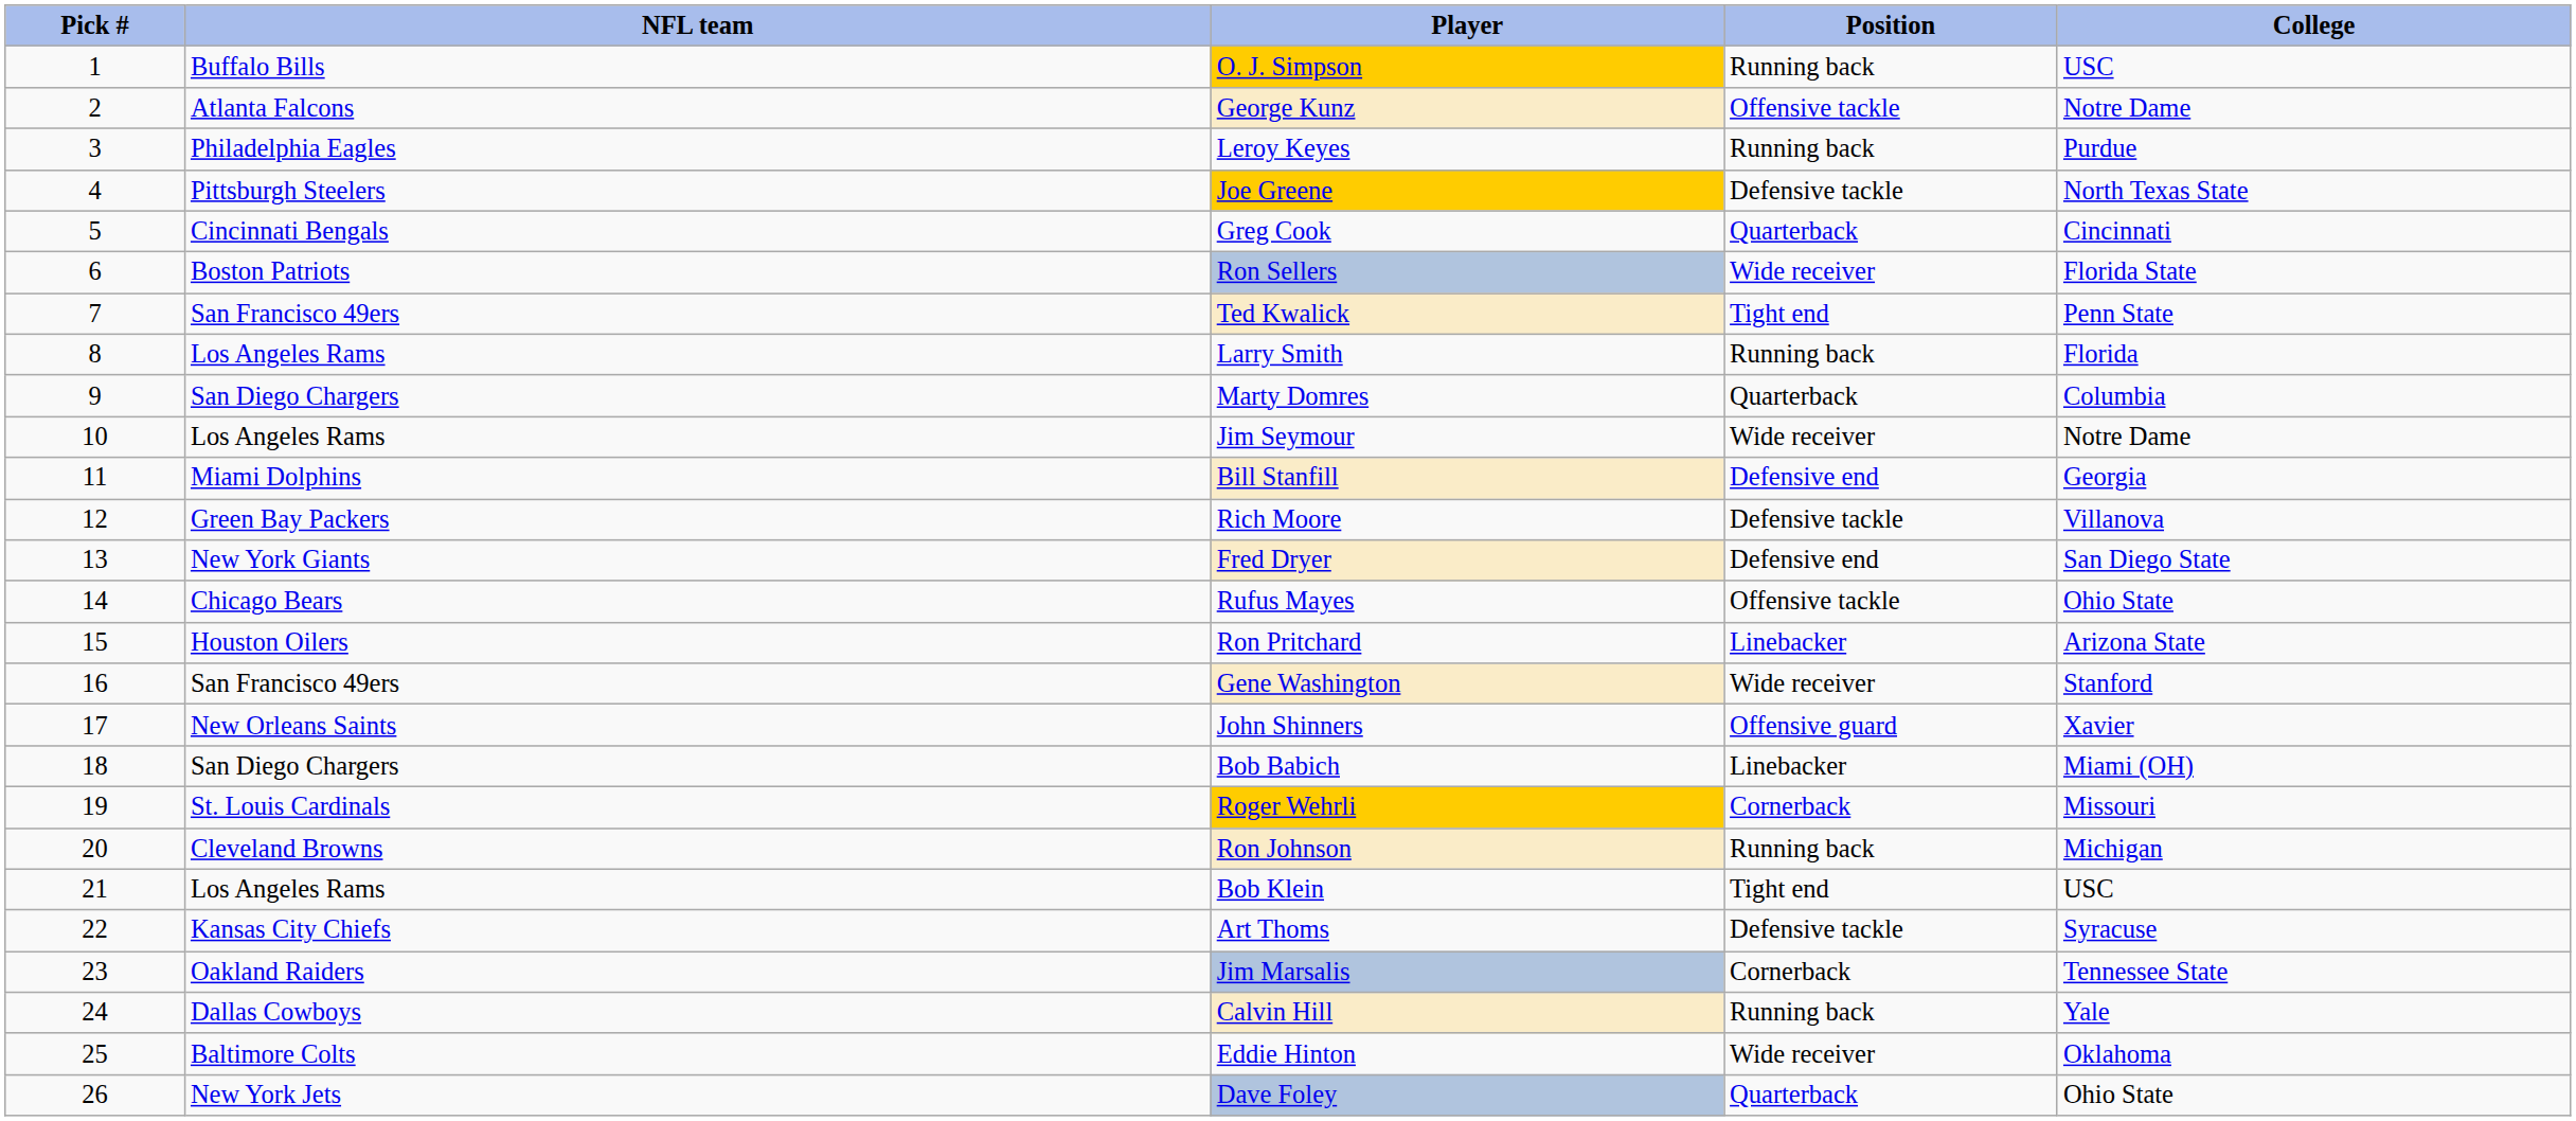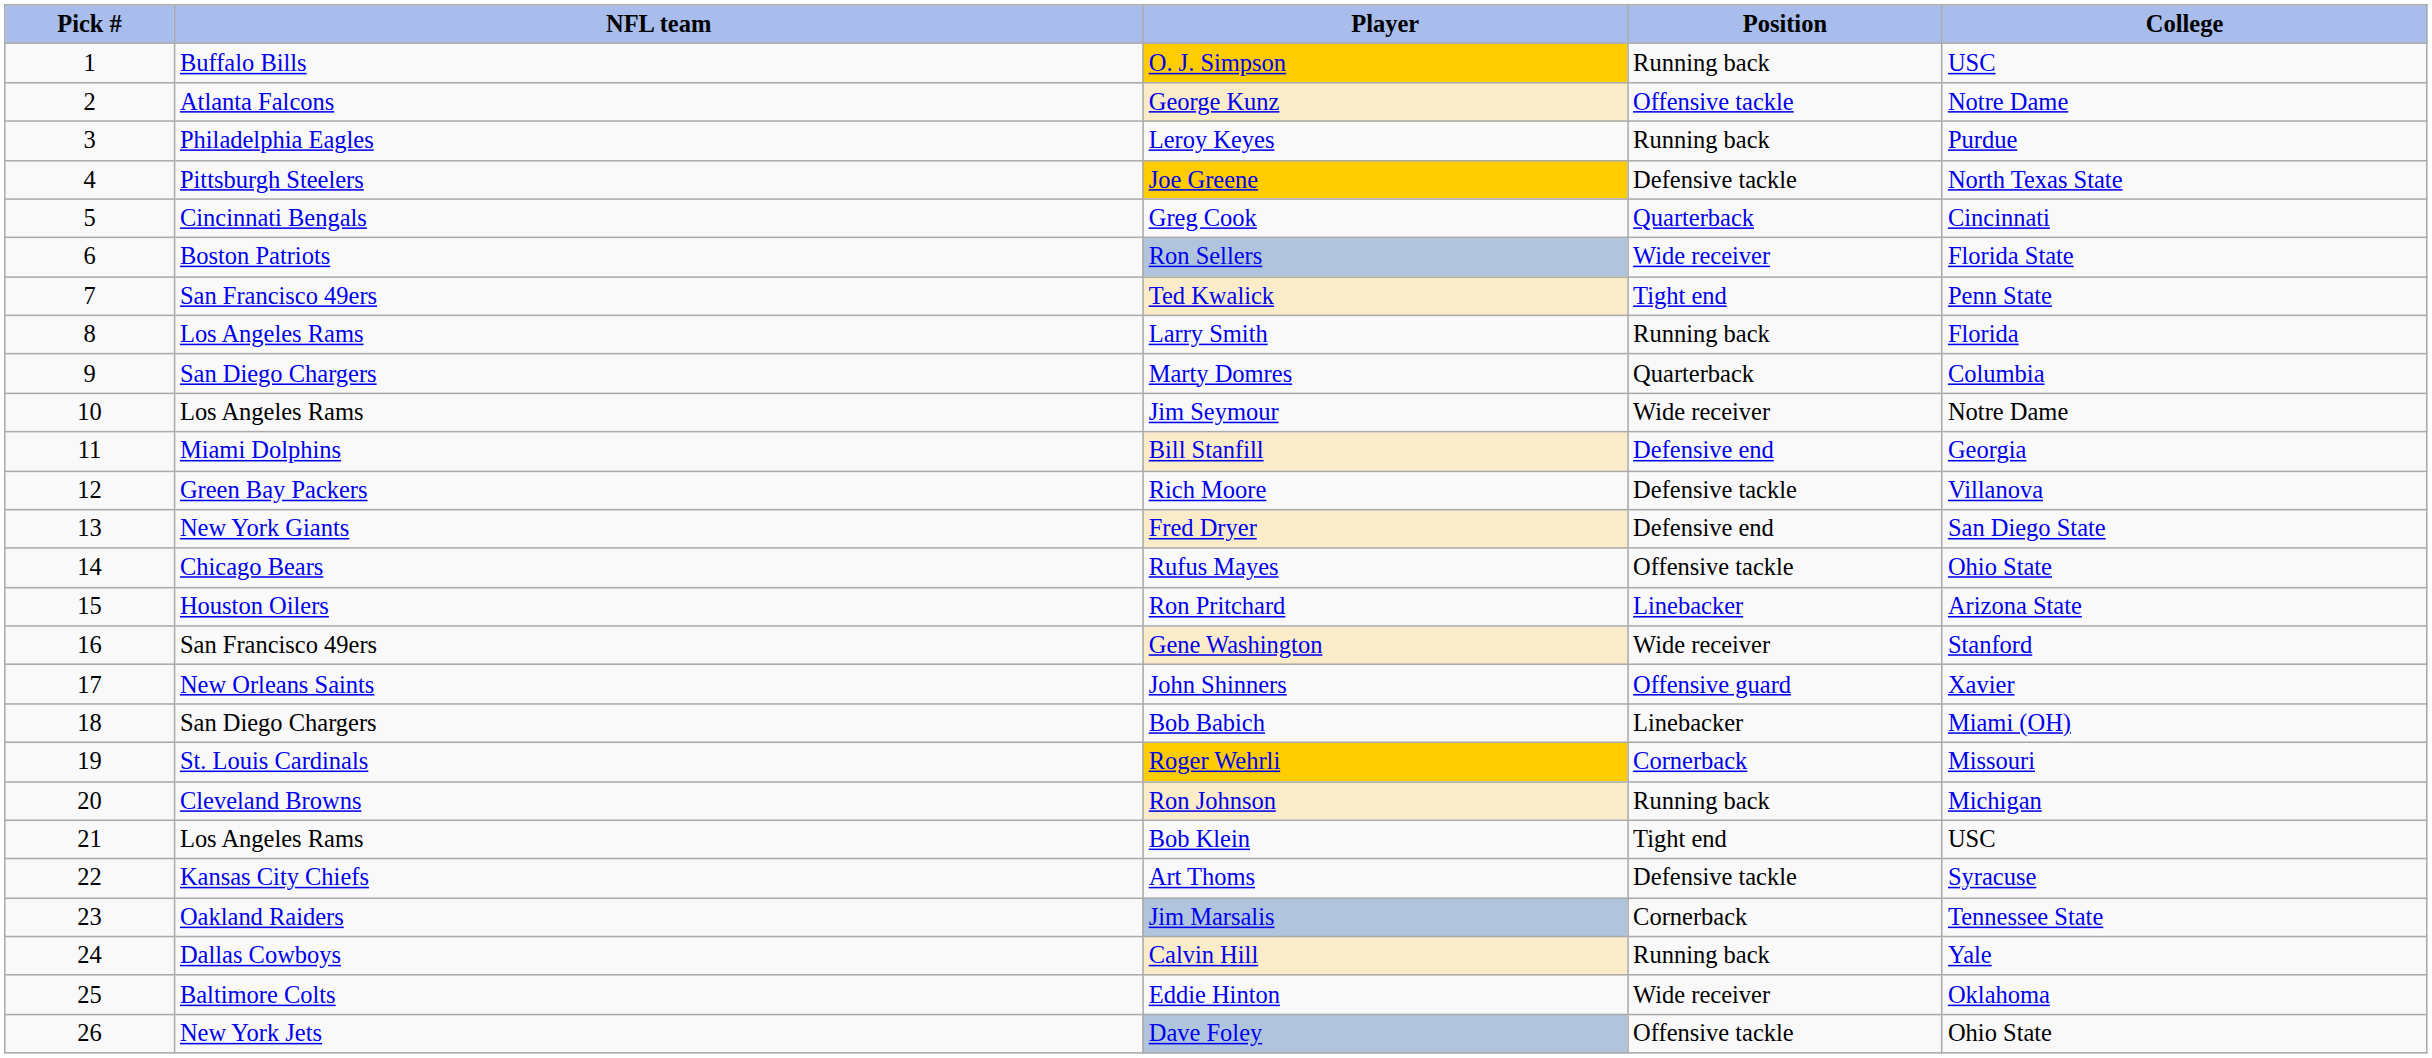 <table class="wikitable sortable sortable" style="width: 100%">
 <tr>
 <th style="background:#A8BDEC;" width=7%>Pick #</th>
 <th width=40% style="background:#A8BDEC;">NFL team</th>
 <th width=20% style="background:#A8BDEC;">Player</th>
 <th width=13% style="background:#A8BDEC;">Position</th>
 <th style="background:#A8BDEC;">College</th>
 </tr>
 <tr>
 <td align=center>1</td>
 <td><a href='#'>Buffalo Bills</a></td>
 <td bgcolor=#FFCC00><a href='#'>O. J. Simpson</a></td>
 <td>Running back</td>
 <td><a href='#'>USC</a></td>
 </tr>
 <tr>
 <td align=center>2</td>
 <td><a href='#'>Atlanta Falcons</a></td>
 <td bgcolor="#faecc8"><a href='#'>George Kunz</a></td>
 <td><a href='#'>Offensive tackle</a></td>
 <td><a href='#'>Notre Dame</a></td>
 </tr>
 <tr>
 <td align=center>3</td>
 <td><a href='#'>Philadelphia Eagles</a></td>
 <td><a href='#'>Leroy Keyes</a></td>
 <td>Running back</td>
 <td><a href='#'>Purdue</a></td>
 </tr>
 <tr>
 <td align=center>4</td>
 <td><a href='#'>Pittsburgh Steelers</a></td>
 <td bgcolor="#FFCC00"><a href='#'>Joe Greene</a></td>
 <td>Defensive  tackle</td>
 <td><a href='#'>North Texas State</a></td>
 </tr>
 <tr>
 <td align=center>5</td>
 <td><a href='#'>Cincinnati Bengals</a></td>
 <td><a href='#'>Greg Cook</a></td>
 <td><a href='#'>Quarterback</a></td>
 <td><a href='#'>Cincinnati</a></td>
 </tr>
 <tr>
 <td align=center>6</td>
 <td><a href='#'>Boston Patriots</a></td>
 <td bgcolor=lightsteelblue><a href='#'>Ron Sellers</a></td>
 <td><a href='#'>Wide receiver</a></td>
 <td><a href='#'>Florida State</a></td>
 </tr>
 <tr>
 <td align=center>7</td>
 <td><a href='#'>San Francisco 49ers</a></td>
 <td bgcolor="#faecc8"><a href='#'>Ted Kwalick</a></td>
 <td><a href='#'>Tight end</a></td>
 <td><a href='#'>Penn State</a></td>
 </tr>
 <tr>
 <td align=center>8</td>
 <td><a href='#'>Los Angeles Rams</a></td>
 <td><a href='#'>Larry Smith</a></td>
 <td>Running back</td>
 <td><a href='#'>Florida</a></td>
 </tr>
 <tr>
 <td align=center>9</td>
 <td><a href='#'>San Diego Chargers</a></td>
 <td><a href='#'>Marty Domres</a></td>
 <td>Quarterback</td>
 <td><a href='#'>Columbia</a></td>
 </tr>
 <tr>
 <td align=center>10</td>
 <td>Los Angeles Rams</td>
 <td><a href='#'>Jim Seymour</a></td>
 <td>Wide receiver</td>
 <td>Notre Dame</td>
 </tr>
 <tr>
 <td align=center>11</td>
 <td><a href='#'>Miami Dolphins</a></td>
 <td bgcolor="#faecc8"><a href='#'>Bill Stanfill</a></td>
 <td><a href='#'>Defensive end</a></td>
 <td><a href='#'>Georgia</a></td>
 </tr>
 <tr>
 <td align=center>12</td>
 <td><a href='#'>Green Bay Packers</a></td>
 <td><a href='#'>Rich Moore</a></td>
 <td>Defensive  tackle</td>
 <td><a href='#'>Villanova</a></td>
 </tr>
 <tr>
 <td align=center>13</td>
 <td><a href='#'>New York Giants</a></td>
 <td bgcolor="#faecc8"><a href='#'>Fred Dryer</a></td>
 <td>Defensive end</td>
 <td><a href='#'>San Diego State</a></td>
 </tr>
 <tr>
 <td align=center>14</td>
 <td><a href='#'>Chicago Bears</a></td>
 <td><a href='#'>Rufus Mayes</a></td>
 <td>Offensive  tackle</td>
 <td><a href='#'>Ohio State</a></td>
 </tr>
 <tr>
 <td align=center>15</td>
 <td><a href='#'>Houston Oilers</a></td>
 <td><a href='#'>Ron Pritchard</a></td>
 <td><a href='#'>Linebacker</a></td>
 <td><a href='#'>Arizona State</a></td>
 </tr>
 <tr>
 <td align=center>16</td>
 <td>San Francisco 49ers</td>
 <td bgcolor="#faecc8"><a href='#'>Gene Washington</a></td>
 <td>Wide receiver</td>
 <td><a href='#'>Stanford</a></td>
 </tr>
 <tr>
 <td align=center>17</td>
 <td><a href='#'>New Orleans Saints</a></td>
 <td><a href='#'>John Shinners</a></td>
 <td><a href='#'>Offensive guard</a></td>
 <td><a href='#'>Xavier</a></td>
 </tr>
 <tr>
 <td align=center>18</td>
 <td>San Diego Chargers</td>
 <td><a href='#'>Bob Babich</a></td>
 <td>Linebacker</td>
 <td><a href='#'>Miami (OH)</a></td>
 </tr>
 <tr>
 <td align=center>19</td>
 <td><a href='#'>St. Louis Cardinals</a></td>
 <td bgcolor="#FFCC00"><a href='#'>Roger Wehrli</a></td>
 <td><a href='#'>Cornerback</a></td>
 <td><a href='#'>Missouri</a></td>
 </tr>
 <tr>
 <td align=center>20</td>
 <td><a href='#'>Cleveland Browns</a></td>
 <td bgcolor="#faecc8"><a href='#'>Ron Johnson</a></td>
 <td>Running back</td>
 <td><a href='#'>Michigan</a></td>
 </tr>
 <tr>
 <td align=center>21</td>
 <td>Los Angeles Rams</td>
 <td><a href='#'>Bob Klein</a></td>
 <td>Tight end</td>
 <td>USC</td>
 </tr>
 <tr>
 <td align=center>22</td>
 <td><a href='#'>Kansas City Chiefs</a></td>
 <td><a href='#'>Art Thoms</a></td>
 <td>Defensive  tackle</td>
 <td><a href='#'>Syracuse</a></td>
 </tr>
 <tr>
 <td align=center>23</td>
 <td><a href='#'>Oakland Raiders</a></td>
 <td bgcolor=lightsteelblue><a href='#'>Jim Marsalis</a></td>
 <td>Cornerback</td>
 <td><a href='#'>Tennessee State</a></td>
 </tr>
 <tr>
 <td align=center>24</td>
 <td><a href='#'>Dallas Cowboys</a></td>
 <td bgcolor="#faecc8"><a href='#'>Calvin Hill</a></td>
 <td>Running back</td>
 <td><a href='#'>Yale</a></td>
 </tr>
 <tr>
 <td align=center>25</td>
 <td><a href='#'>Baltimore Colts</a></td>
 <td><a href='#'>Eddie Hinton</a></td>
 <td>Wide receiver</td>
 <td><a href='#'>Oklahoma</a></td>
 </tr>
 <tr>
 <td align=center>26</td>
 <td><a href='#'>New York Jets</a></td>
 <td bgcolor=lightsteelblue><a href='#'>Dave Foley</a></td>
-<td><a href='#'>Quarterback</a></td>
+<td>Offensive  tackle</td>
 <td>Ohio State</td>
 </tr>
 </table>
